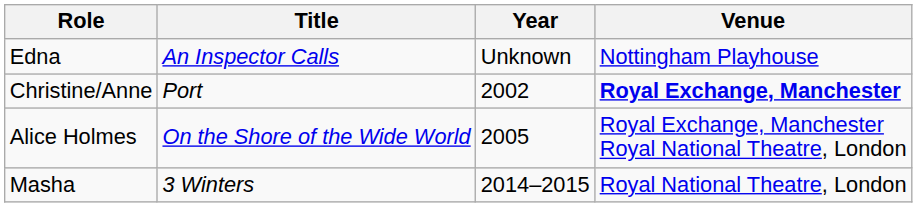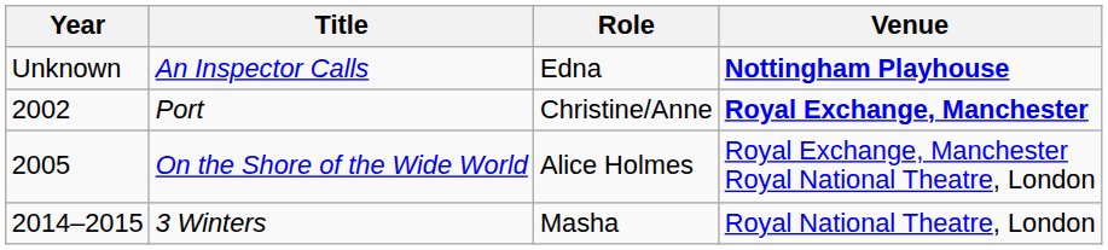 <table class="wikitable sortable">
 <tr>
+<th>Year</th>
+<th>Title</th>
 <th>Role</th>
-<th>Title</th>
-<th>Year</th>
 <th>Venue</th>
 </tr>
 <tr>
+<td>Unknown</td>
+<td><em><a href='#'>An Inspector Calls</a></em></td>
 <td>Edna</td>
-<td><em><a href='#'>An Inspector Calls</a></em></td>
-<td>Unknown</td>
-<td><a href='#'>Nottingham Playhouse</a></td>
+<td><strong><a href='#'>Nottingham Playhouse</a></strong></td>
 </tr>
 <tr>
+<td>2002</td>
+<td><em>Port</em></td>
 <td>Christine/Anne</td>
-<td><em>Port</em></td>
-<td>2002</td>
 <td><strong><a href='#'>Royal Exchange, Manchester</a></strong></td>
 </tr>
 <tr>
+<td>2005</td>
+<td><em><a href='#'>On the Shore of the Wide World</a></em></td>
 <td>Alice Holmes</td>
-<td><em><a href='#'>On the Shore of the Wide World</a></em></td>
-<td>2005</td>
 <td><a href='#'>Royal Exchange, Manchester</a><br><a href='#'>Royal National Theatre</a>, London</td>
 </tr>
 <tr>
+<td>2014–2015</td>
+<td><em>3 Winters</em></td>
 <td>Masha</td>
-<td><em>3 Winters</em></td>
-<td>2014–2015</td>
 <td><a href='#'>Royal National Theatre</a>, London</td>
 </tr>
 </table>
